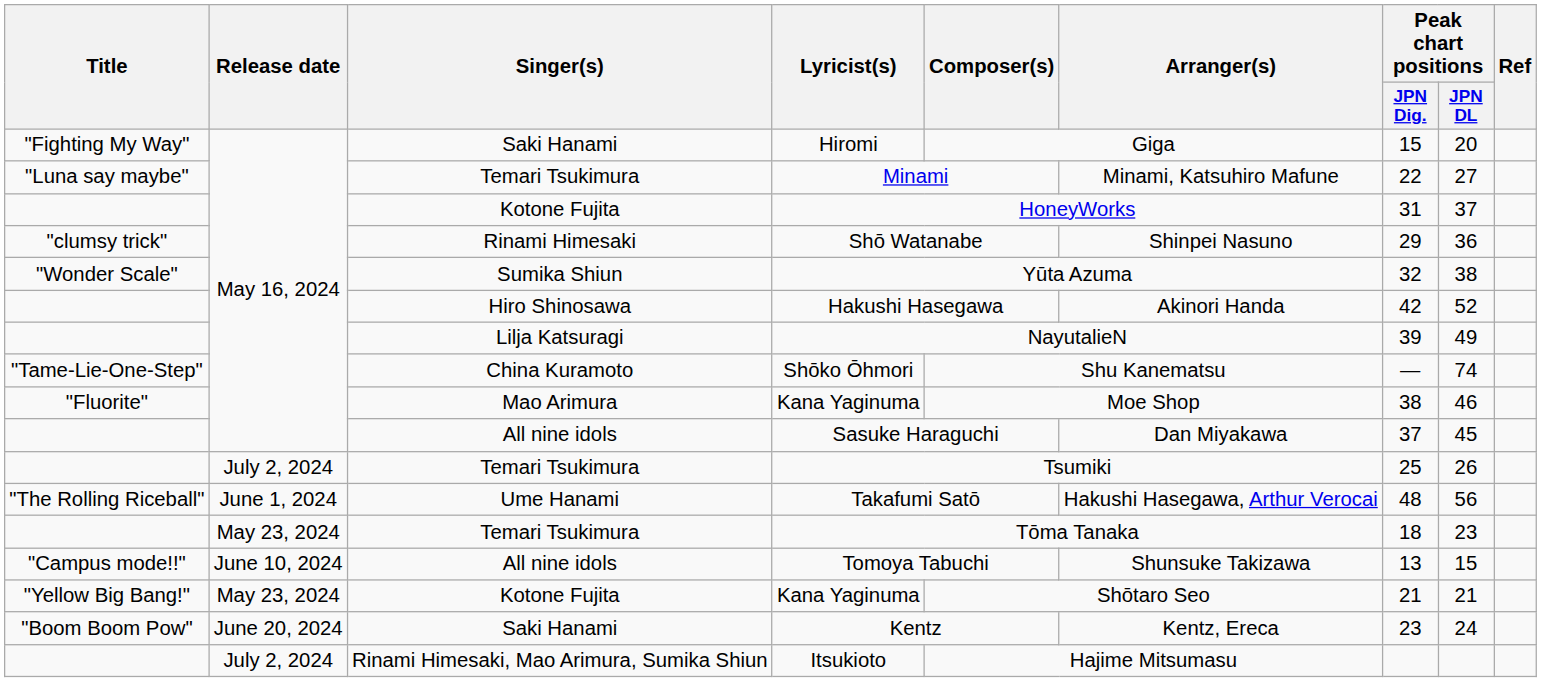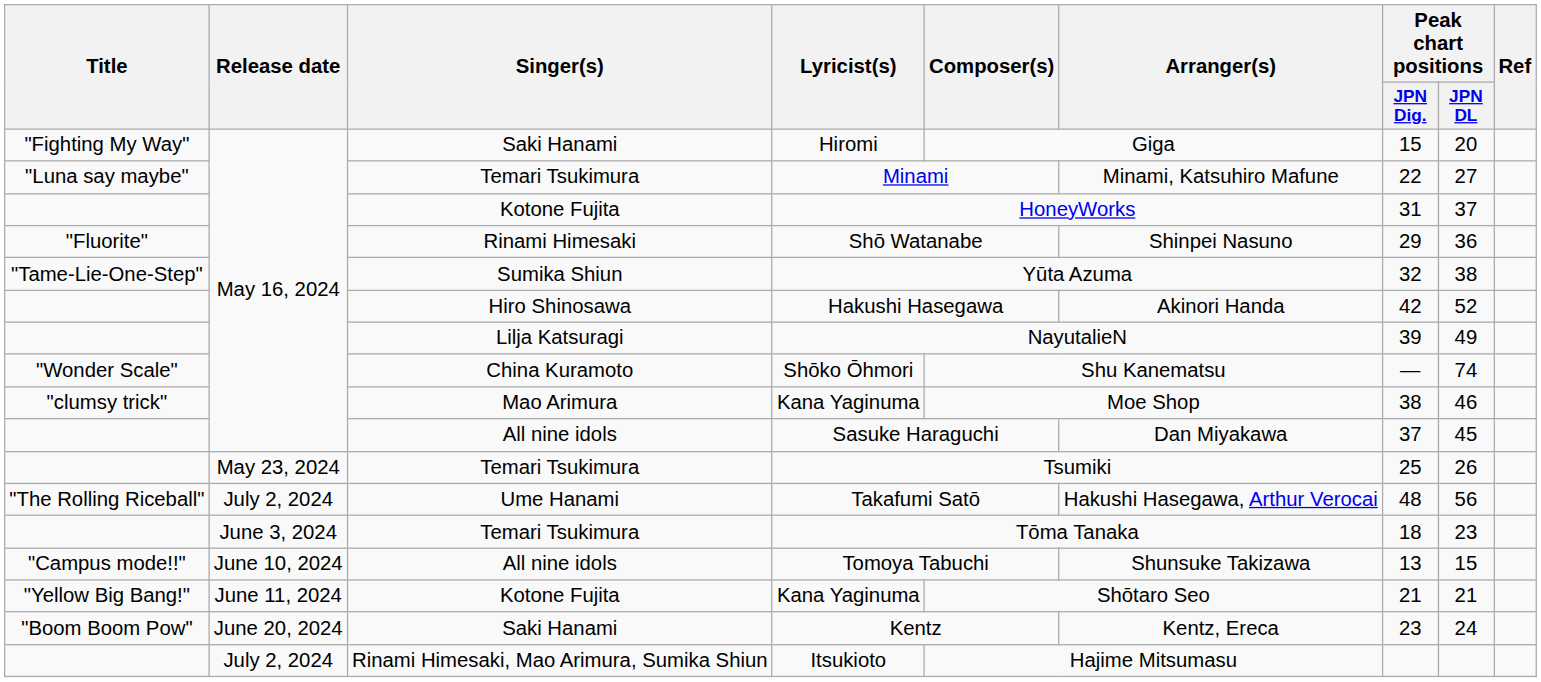 <table class="wikitable plainrowheaders" style="text-align:center;">
 <tr>
 <th scope="col" rowspan="2">Title</th>
 <th scope="col" rowspan="2">Release date</th>
 <th scope="col" rowspan="2">Singer(s)</th>
 <th scope="col" rowspan="2">Lyricist(s)</th>
 <th scope="col" rowspan="2">Composer(s)</th>
 <th scope="col" rowspan="2">Arranger(s)</th>
 <th scope="col" colspan="2">Peak chart positions</th>
 <th scope="col" rowspan="2">Ref</th>
 </tr>
 <tr>
 <th scope="col" style="width:2.75em;font-size:85%;"><a href='#'>JPN<br>Dig.</a></th>
 <th scope="col" style="width:2.75em;font-size:85%;"><a href='#'>JPN<br>DL</a></th>
 </tr>
 <tr>
 <td>"Fighting My Way"</td>
 <td rowspan="10">May 16, 2024</td>
 <td>Saki Hanami</td>
 <td>Hiromi</td>
 <td colspan="2">Giga</td>
 <td>15</td>
 <td>20</td>
 <td></td>
 </tr>
 <tr>
 <td>"Luna say maybe"</td>
 <td>Temari Tsukimura</td>
 <td colspan="2"><a href='#'>Minami</a></td>
 <td>Minami, Katsuhiro Mafune</td>
 <td>22</td>
 <td>27</td>
 <td></td>
 </tr>
 <tr>
 <td></td>
 <td>Kotone Fujita</td>
 <td colspan="3"><a href='#'>HoneyWorks</a></td>
 <td>31</td>
 <td>37</td>
 <td></td>
 </tr>
 <tr>
-<td>"clumsy trick"</td>
+<td>"Fluorite"</td>
 <td>Rinami Himesaki</td>
 <td colspan="2">Shō Watanabe</td>
 <td>Shinpei Nasuno</td>
 <td>29</td>
 <td>36</td>
 <td></td>
 </tr>
 <tr>
-<td>"Wonder Scale"</td>
+<td>"Tame-Lie-One-Step"</td>
 <td>Sumika Shiun</td>
 <td colspan="3">Yūta Azuma</td>
 <td>32</td>
 <td>38</td>
 <td></td>
 </tr>
 <tr>
 <td></td>
 <td>Hiro Shinosawa</td>
 <td colspan="2">Hakushi Hasegawa</td>
 <td>Akinori Handa</td>
 <td>42</td>
 <td>52</td>
 <td></td>
 </tr>
 <tr>
 <td></td>
 <td>Lilja Katsuragi</td>
 <td colspan="3">NayutalieN</td>
 <td>39</td>
 <td>49</td>
 <td></td>
 </tr>
 <tr>
-<td>"Tame-Lie-One-Step"</td>
+<td>"Wonder Scale"</td>
 <td>China Kuramoto</td>
 <td>Shōko Ōhmori</td>
 <td colspan="2">Shu Kanematsu</td>
 <td>—</td>
 <td>74</td>
 <td></td>
 </tr>
 <tr>
-<td>"Fluorite"</td>
+<td>"clumsy trick"</td>
 <td>Mao Arimura</td>
 <td>Kana Yaginuma</td>
 <td colspan="2">Moe Shop</td>
 <td>38</td>
 <td>46</td>
 <td></td>
 </tr>
 <tr>
 <td></td>
 <td>All nine idols</td>
 <td colspan="2">Sasuke Haraguchi</td>
 <td>Dan Miyakawa</td>
 <td>37</td>
 <td>45</td>
 <td></td>
 </tr>
 <tr>
 <td></td>
-<td>July 2, 2024</td>
+<td>May 23, 2024</td>
 <td>Temari Tsukimura</td>
 <td colspan="3">Tsumiki</td>
 <td>25</td>
 <td>26</td>
 <td></td>
 </tr>
 <tr>
 <td>"The Rolling Riceball"</td>
-<td>June 1, 2024</td>
+<td>July 2, 2024</td>
 <td>Ume Hanami</td>
 <td colspan="2">Takafumi Satō</td>
 <td>Hakushi Hasegawa, <a href='#'>Arthur Verocai</a></td>
 <td>48</td>
 <td>56</td>
 <td></td>
 </tr>
 <tr>
 <td></td>
-<td>May 23, 2024</td>
+<td>June 3, 2024</td>
 <td>Temari Tsukimura</td>
 <td colspan="3">Tōma Tanaka</td>
 <td>18</td>
 <td>23</td>
 <td></td>
 </tr>
 <tr>
 <td>"Campus mode!!"</td>
 <td>June 10, 2024</td>
 <td>All nine idols</td>
 <td colspan="2">Tomoya Tabuchi</td>
 <td>Shunsuke Takizawa</td>
 <td>13</td>
 <td>15</td>
 <td></td>
 </tr>
 <tr>
 <td>"Yellow Big Bang!"</td>
-<td>May 23, 2024</td>
+<td>June 11, 2024</td>
 <td>Kotone Fujita</td>
 <td>Kana Yaginuma</td>
 <td colspan="2">Shōtaro Seo</td>
 <td>21</td>
 <td>21</td>
 <td></td>
 </tr>
 <tr>
 <td>"Boom Boom Pow"</td>
 <td>June 20, 2024</td>
 <td>Saki Hanami</td>
 <td colspan="2">Kentz</td>
 <td>Kentz, Ereca</td>
 <td>23</td>
 <td>24</td>
 <td></td>
 </tr>
 <tr>
 <td></td>
 <td>July 2, 2024</td>
 <td>Rinami Himesaki, Mao Arimura, Sumika Shiun</td>
 <td>Itsukioto</td>
 <td colspan="2">Hajime Mitsumasu</td>
 <td></td>
 <td></td>
 <td></td>
 </tr>
 </table>
